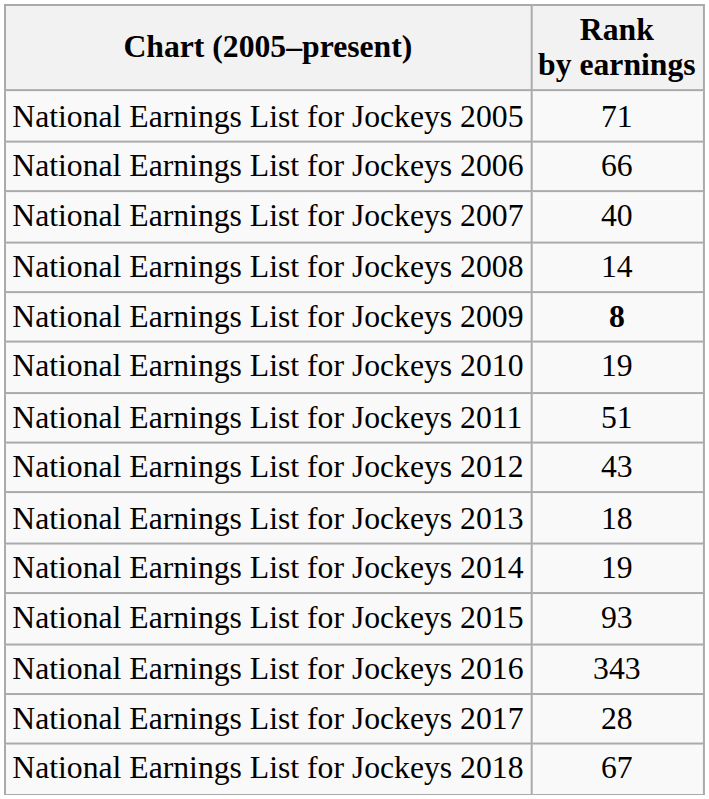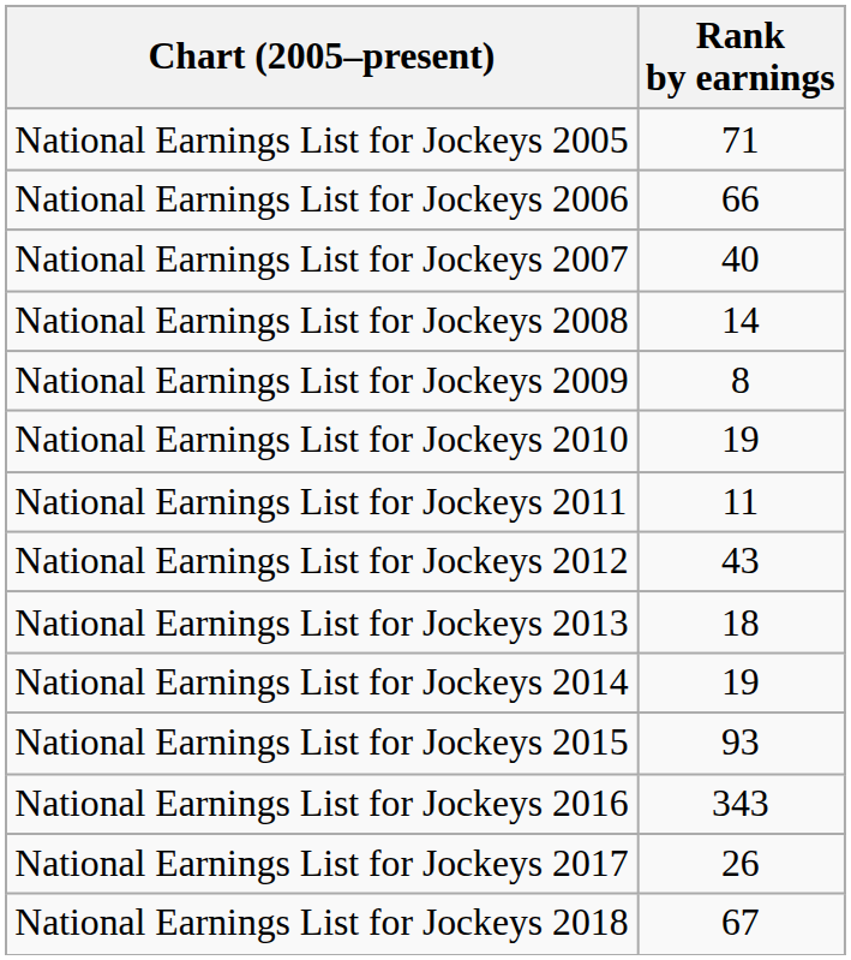 <table class="wikitable sortable">
 <tr>
 <th>Chart (2005–present)</th>
 <th>Rank<br>by earnings</th>
 </tr>
 <tr>
 <td>National Earnings List for Jockeys 2005</td>
 <td style="text-align:center;">71</td>
 </tr>
 <tr>
 <td>National Earnings List for Jockeys 2006</td>
 <td style="text-align:center;">66</td>
 </tr>
 <tr>
 <td>National Earnings List for Jockeys 2007</td>
 <td style="text-align:center;">40</td>
 </tr>
 <tr>
 <td>National Earnings List for Jockeys 2008</td>
 <td style="text-align:center;">14</td>
 </tr>
 <tr>
 <td>National Earnings List for Jockeys 2009</td>
-<td style="text-align:center;"><strong>8</strong></td>
+<td style="text-align:center;">8</td>
 </tr>
 <tr>
 <td>National Earnings List for Jockeys 2010</td>
 <td style="text-align:center;">19</td>
 </tr>
 <tr>
 <td>National Earnings List for Jockeys 2011</td>
-<td style="text-align:center;">51</td>
+<td style="text-align:center;">11</td>
 </tr>
 <tr>
 <td>National Earnings List for Jockeys 2012</td>
 <td style="text-align:center;">43</td>
 </tr>
 <tr>
 <td>National Earnings List for Jockeys 2013</td>
 <td style="text-align:center;">18</td>
 </tr>
 <tr>
 <td>National Earnings List for Jockeys 2014</td>
 <td style="text-align:center;">19</td>
 </tr>
 <tr>
 <td>National Earnings List for Jockeys 2015</td>
 <td style="text-align:center;">93</td>
 </tr>
 <tr>
 <td>National Earnings List for Jockeys 2016</td>
 <td style="text-align:center;">343</td>
 </tr>
 <tr>
 <td>National Earnings List for Jockeys 2017</td>
-<td style="text-align:center;">28</td>
+<td style="text-align:center;">26</td>
 </tr>
 <tr>
 <td>National Earnings List for Jockeys 2018</td>
 <td style="text-align:center;">67</td>
 </tr>
 </table>
